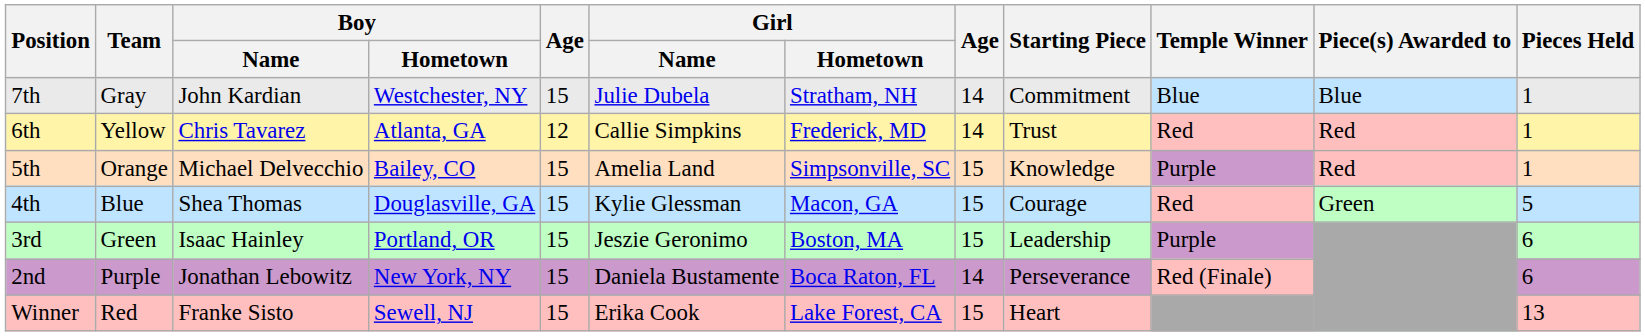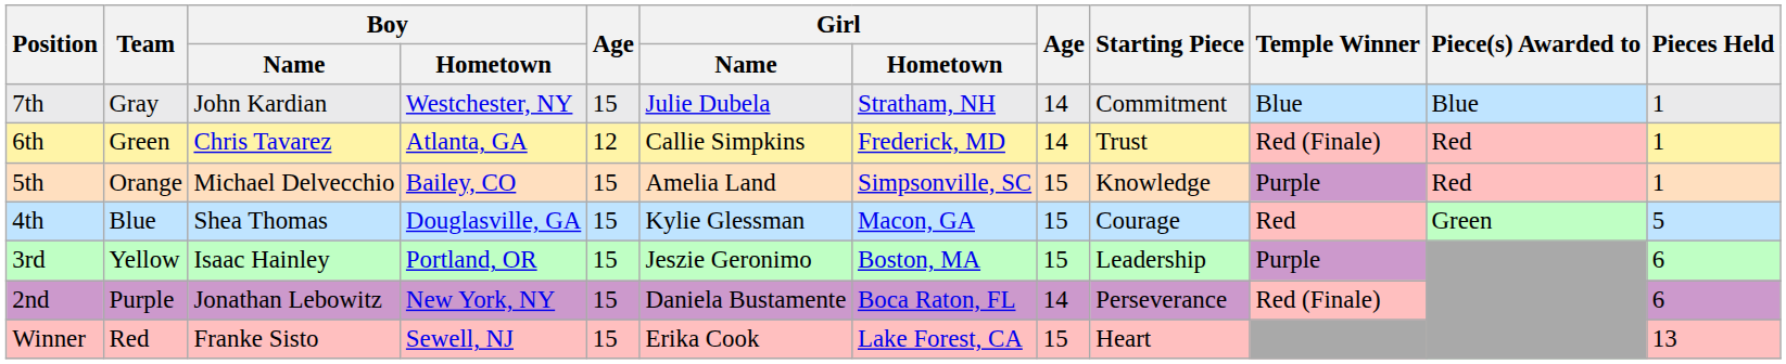 <table class="wikitable" style="margin:1em auto;">
 <tr>
 <th rowspan="2">Position</th>
 <th rowspan="2">Team</th>
 <th colspan="2">Boy</th>
 <th rowspan="2">Age</th>
 <th colspan="2">Girl</th>
 <th rowspan="2">Age</th>
 <th rowspan="2">Starting Piece</th>
 <th ! rowspan="2">Temple Winner</th>
 <th rowspan="2">Piece(s) Awarded to</th>
 <th rowspan=2>Pieces Held</th>
 </tr>
 <tr>
 <th>Name</th>
 <th>Hometown</th>
 <th>Name</th>
 <th>Hometown</th>
 </tr>
 <tr style="background:#eaeaeb;">
 <td>7th</td>
 <td>Gray</td>
 <td>John Kardian</td>
 <td><a href='#'>Westchester, NY</a></td>
 <td>15</td>
 <td><a href='#'>Julie Dubela</a></td>
 <td><a href='#'>Stratham, NH</a></td>
 <td>14</td>
 <td>Commitment</td>
 <td style="background:#bfe4ff;">Blue</td>
 <td style="background:#bfe4ff;">Blue</td>
 <td style="background:#eaeaeb;">1</td>
 </tr>
 <tr style="background:#fff4a7;">
 <td>6th</td>
-<td>Yellow</td>
+<td>Green</td>
 <td><a href='#'>Chris Tavarez</a></td>
 <td><a href='#'>Atlanta, GA</a></td>
 <td>12</td>
 <td>Callie Simpkins</td>
 <td><a href='#'>Frederick, MD</a></td>
 <td>14</td>
 <td>Trust</td>
-<td style="background:#FFBFBF">Red</td>
+<td style="background:#FFBFBF">Red (Finale)</td>
 <td style="background:#FFBFBF">Red</td>
 <td style="background:#fff4a7;">1</td>
 </tr>
 <tr style="background:#ffdfbf;">
 <td>5th</td>
 <td>Orange</td>
 <td>Michael Delvecchio</td>
 <td><a href='#'>Bailey, CO</a></td>
 <td>15</td>
 <td>Amelia Land</td>
 <td><a href='#'>Simpsonville, SC</a></td>
 <td>15</td>
 <td>Knowledge</td>
 <td style="background:#c9c;">Purple</td>
 <td style="background:#FFBFBF">Red</td>
 <td style="background:#ffdfbf;">1</td>
 </tr>
 <tr style="background:#bfe4ff;">
 <td>4th</td>
 <td>Blue</td>
 <td>Shea Thomas</td>
 <td><a href='#'>Douglasville, GA</a></td>
 <td>15</td>
 <td>Kylie Glessman</td>
 <td><a href='#'>Macon, GA</a></td>
 <td>15</td>
 <td>Courage</td>
 <td style="background:#FFBFBF">Red</td>
 <td style="background:#bfffc4;">Green</td>
 <td style="background:#bfe4ff;">5</td>
 </tr>
 <tr style="background:#bfffc4;">
 <td>3rd</td>
-<td>Green</td>
+<td>Yellow</td>
 <td>Isaac Hainley</td>
 <td><a href='#'>Portland, OR</a></td>
 <td>15</td>
 <td>Jeszie Geronimo</td>
 <td><a href='#'>Boston, MA</a></td>
 <td>15</td>
 <td>Leadership</td>
 <td style="background:#c9c;">Purple</td>
 <td bgcolor="darkgray" rowspan=3></td>
 <td style="background:#bfffc4;">6</td>
 </tr>
 <tr style="background:#c9c;">
 <td>2nd</td>
 <td>Purple</td>
 <td>Jonathan Lebowitz</td>
 <td><a href='#'>New York, NY</a></td>
 <td>15</td>
 <td>Daniela Bustamente</td>
 <td><a href='#'>Boca Raton, FL</a></td>
 <td>14</td>
 <td>Perseverance</td>
 <td style="background:#FFBFBF">Red (Finale)</td>
 <td style="background:#c9c;">6</td>
 </tr>
 <tr style="background:#ffbfbf;">
 <td>Winner</td>
 <td>Red</td>
 <td>Franke Sisto</td>
 <td><a href='#'>Sewell, NJ</a></td>
 <td>15</td>
 <td>Erika Cook</td>
 <td><a href='#'>Lake Forest, CA</a></td>
 <td>15</td>
 <td>Heart</td>
 <td bgcolor="darkgray"></td>
 <td style="background:#ffbfbf;">13</td>
 </tr>
 </table>
